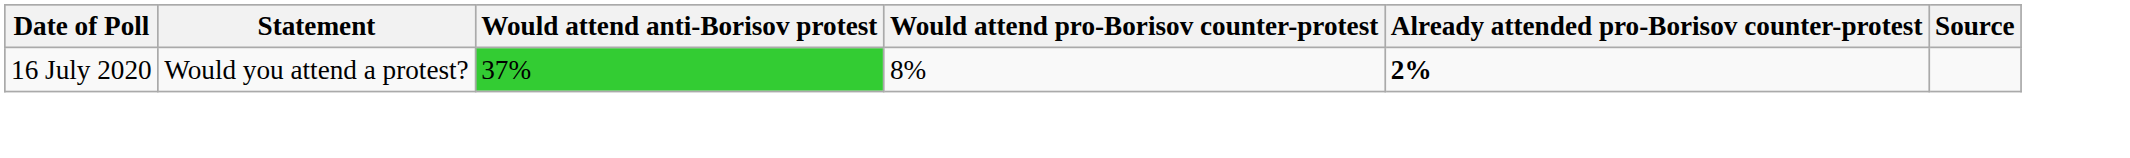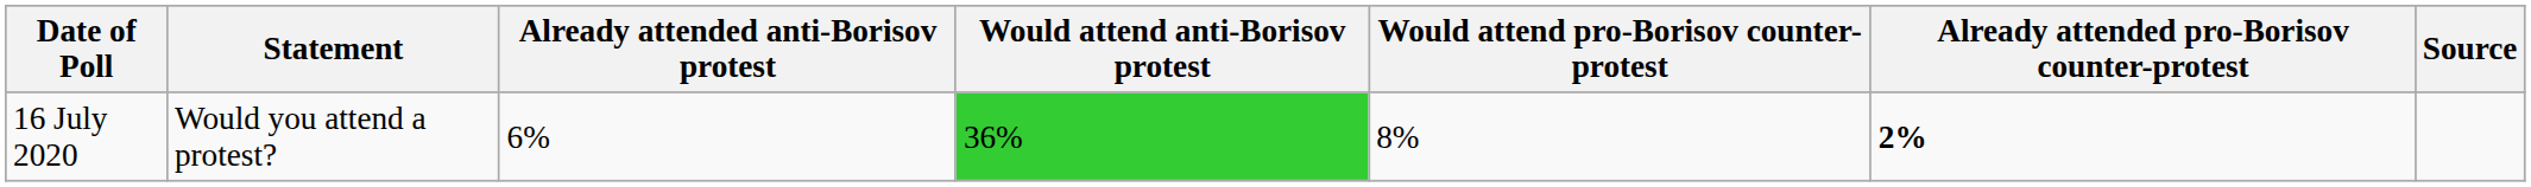 <table class="wikitable">
 <tr>
 <th>Date of Poll</th>
 <th>Statement</th>
+<th>Already attended anti-Borisov protest</th>
 <th>Would attend anti-Borisov protest</th>
 <th>Would attend pro-Borisov counter-protest</th>
 <th>Already attended pro-Borisov counter-protest</th>
 <th>Source</th>
 </tr>
 <tr>
 <td>16 July 2020</td>
 <td>Would you attend a protest?</td>
-<td style="background:#33cc33;">37%</td>
+<td>6%</td>
+<td style="background:#33cc33;">36%</td>
 <td>8%</td>
 <td><strong>2%</strong></td>
 <td></td>
 </tr>
 </table>
